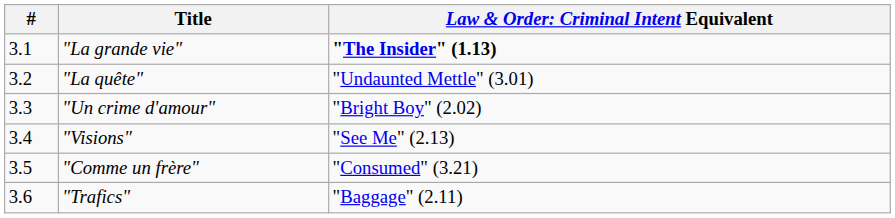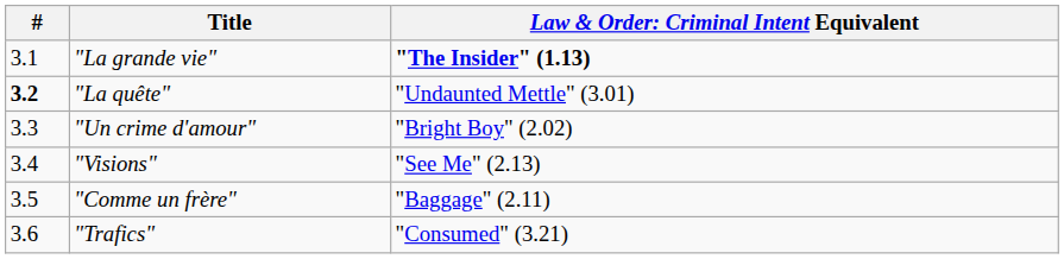 <table class="wikitable"  style="width:60%; align='center'; margin:auto;">
 <tr>
 <th>#</th>
 <th>Title</th>
 <th><em><a href='#'>Law & Order: Criminal Intent</a></em> Equivalent</th>
 </tr>
 <tr>
 <td>3.1</td>
 <td><em>"La grande vie"</em></td>
 <td><strong>"<a href='#'>The Insider</a>" (1.13)</strong></td>
 </tr>
 <tr>
-<td>3.2</td>
+<td><strong>3.2</strong></td>
 <td><em>"La quête"</em></td>
 <td>"<a href='#'>Undaunted Mettle</a>" (3.01)</td>
 </tr>
 <tr>
 <td>3.3</td>
 <td><em>"Un crime d'amour"</em></td>
 <td>"<a href='#'>Bright Boy</a>" (2.02)</td>
 </tr>
 <tr>
 <td>3.4</td>
 <td><em>"Visions"</em></td>
 <td>"<a href='#'>See Me</a>" (2.13)</td>
 </tr>
 <tr>
 <td>3.5</td>
 <td><em>"Comme un frère"</em></td>
-<td>"<a href='#'>Consumed</a>" (3.21)</td>
+<td>"<a href='#'>Baggage</a>" (2.11)</td>
 </tr>
 <tr>
 <td>3.6</td>
 <td><em>"Trafics"</em></td>
-<td>"<a href='#'>Baggage</a>" (2.11)</td>
+<td>"<a href='#'>Consumed</a>" (3.21)</td>
 </tr>
 </table>
